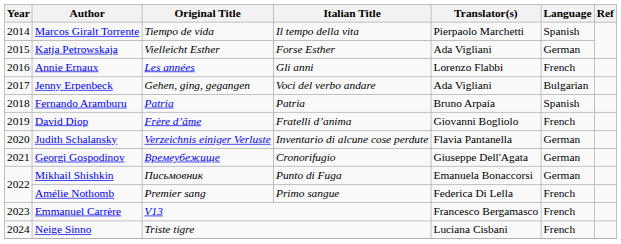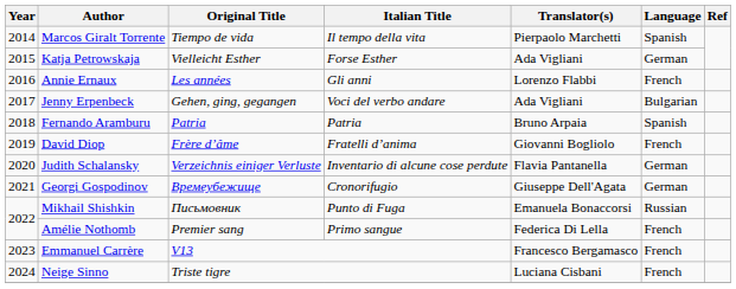 <table class="wikitable sortable">
 <tr>
 <th>Year</th>
 <th>Author</th>
 <th>Original Title</th>
 <th>Italian Title</th>
 <th>Translator(s)</th>
 <th>Language</th>
 <th>Ref</th>
 </tr>
 <tr>
 <td>2014</td>
 <td> <a href='#'>Marcos Giralt Torrente</a></td>
 <td><em>Tiempo de vida</em></td>
 <td><em>Il tempo della vita</em></td>
 <td>Pierpaolo Marchetti</td>
 <td>Spanish</td>
 </tr>
 <tr>
 <td>2015</td>
 <td> <a href='#'>Katja Petrowskaja</a></td>
 <td><em>Vielleicht Esther</em></td>
 <td><em>Forse Esther</em></td>
 <td>Ada Vigliani</td>
 <td>German</td>
 </tr>
 <tr>
 <td>2016</td>
 <td> <a href='#'>Annie Ernaux</a></td>
 <td><em><a href='#'>Les années</a></em></td>
 <td><em>Gli anni</em></td>
 <td>Lorenzo Flabbi</td>
 <td>French</td>
 <td></td>
 </tr>
 <tr>
 <td>2017</td>
 <td> <a href='#'>Jenny Erpenbeck</a></td>
 <td><em>Gehen, ging, gegangen</em></td>
 <td><em>Voci del verbo andare</em></td>
 <td>Ada Vigliani</td>
 <td>Bulgarian</td>
 <td></td>
 </tr>
 <tr>
 <td>2018</td>
 <td> <a href='#'>Fernando Aramburu</a></td>
 <td><em><a href='#'>Patria</a></em></td>
 <td><em>Patria</em></td>
 <td>Bruno Arpaia</td>
 <td>Spanish</td>
 <td></td>
 </tr>
 <tr>
 <td>2019</td>
 <td> <a href='#'>David Diop</a></td>
 <td><em><a href='#'>Frère d’âme</a></em></td>
 <td><em>Fratelli d’anima</em></td>
 <td>Giovanni Bogliolo</td>
 <td>French</td>
 <td></td>
 </tr>
 <tr>
 <td>2020</td>
 <td> <a href='#'>Judith Schalansky</a></td>
 <td><em><a href='#'>Verzeichnis einiger Verluste</a></em></td>
 <td><em>Inventario di alcune cose perdute</em></td>
 <td>Flavia Pantanella</td>
 <td>German</td>
 <td></td>
 </tr>
 <tr>
 <td>2021</td>
 <td> <a href='#'>Georgi Gospodinov</a></td>
 <td><em><a href='#'>Времеубежище</a></em></td>
 <td><em>Cronorifugio</em></td>
 <td>Giuseppe Dell'Agata</td>
 <td>German</td>
 <td></td>
 </tr>
 <tr>
 <td rowspan="2">2022</td>
 <td> <a href='#'>Mikhail Shishkin</a></td>
 <td><em>Письмовник</em></td>
 <td><em>Punto di Fuga</em></td>
 <td>Emanuela Bonaccorsi</td>
-<td>German</td>
+<td>Russian</td>
 <td></td>
 </tr>
 <tr>
 <td> <a href='#'>Amélie Nothomb</a></td>
 <td><em>Premier sang</em></td>
 <td><em>Primo sangue</em></td>
 <td>Federica Di Lella</td>
 <td>French</td>
 <td></td>
 </tr>
 <tr>
 <td>2023</td>
 <td> <a href='#'>Emmanuel Carrère</a></td>
 <td colspan="2"><em><a href='#'>V13</a></em></td>
 <td>Francesco Bergamasco</td>
 <td>French</td>
 <td></td>
 </tr>
 <tr>
 <td>2024</td>
 <td> <a href='#'>Neige Sinno</a></td>
 <td colspan="2"><em>Triste tigre</em></td>
 <td>Luciana Cisbani</td>
 <td>French</td>
 <td></td>
 </tr>
 <tr>
 </tr>
 </table>
